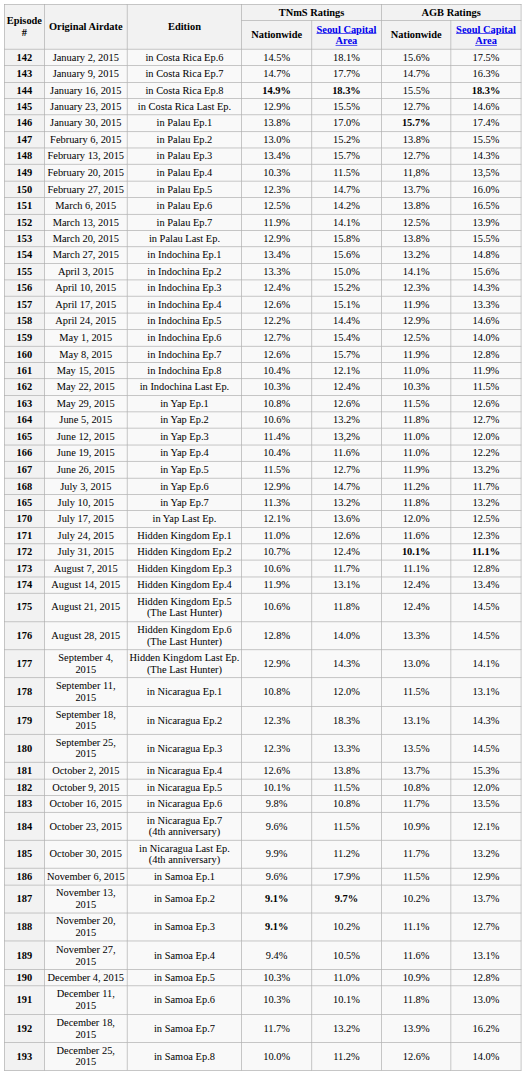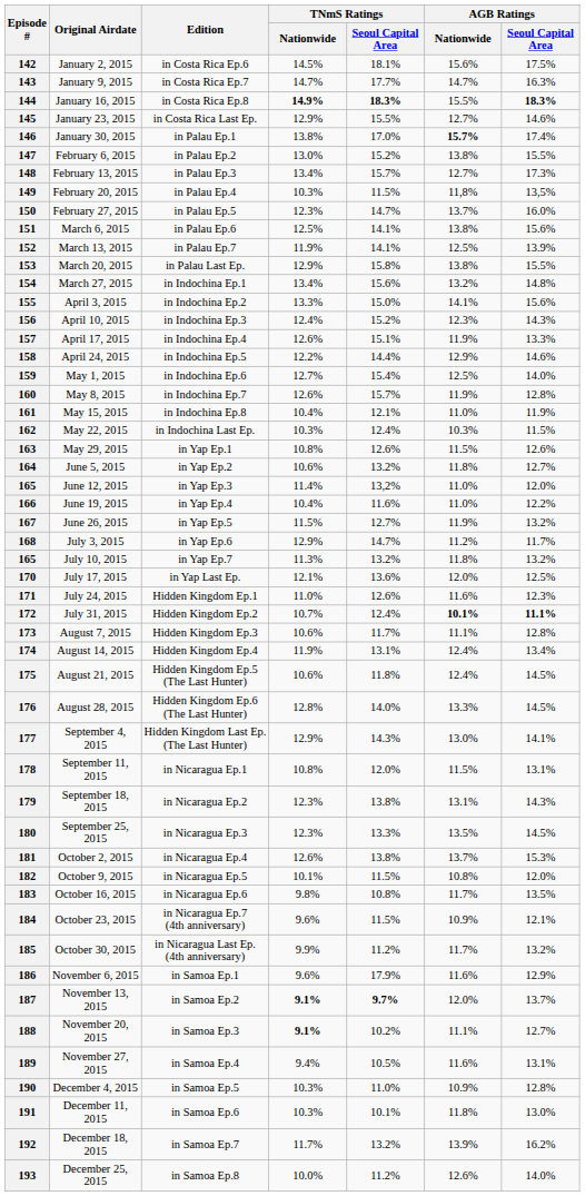 <table class=wikitable style="text-align:center">
 <tr>
 <th rowspan="2" width=40>Episode #</th>
 <th rowspan="2" width=120>Original Airdate</th>
 <th rowspan="2">Edition</th>
 <th colspan="2">TNmS Ratings</th>
 <th colspan="2">AGB Ratings</th>
 </tr>
 <tr>
 <th width=100>Nationwide</th>
 <th width=100><a href='#'>Seoul Capital Area</a></th>
 <th width=100>Nationwide</th>
 <th width=100><a href='#'>Seoul Capital Area</a></th>
 </tr>
 <tr>
 <th>142</th>
 <td>January 2, 2015</td>
 <td>in Costa Rica Ep.6</td>
 <td>14.5%</td>
 <td>18.1%</td>
 <td>15.6%</td>
 <td>17.5%</td>
 </tr>
 <tr>
 <th>143</th>
 <td>January 9, 2015</td>
 <td>in Costa Rica Ep.7</td>
 <td>14.7%</td>
 <td>17.7%</td>
 <td>14.7%</td>
 <td>16.3%</td>
 </tr>
 <tr>
 <th>144</th>
 <td>January 16, 2015</td>
 <td>in Costa Rica Ep.8</td>
 <td><span><strong>14.9%</strong></span></td>
 <td><span><strong>18.3%</strong></span></td>
 <td>15.5%</td>
 <td><span><strong>18.3%</strong></span></td>
 </tr>
 <tr>
 <th>145</th>
 <td>January 23, 2015</td>
 <td>in Costa Rica Last Ep.</td>
 <td>12.9%</td>
 <td>15.5%</td>
 <td>12.7%</td>
 <td>14.6%</td>
 </tr>
 <tr>
 <th>146</th>
 <td>January 30, 2015</td>
 <td>in Palau Ep.1</td>
 <td>13.8%</td>
 <td>17.0%</td>
 <td><span><strong>15.7%</strong></span></td>
 <td>17.4%</td>
 </tr>
 <tr>
 <th>147</th>
 <td>February 6, 2015</td>
 <td>in Palau Ep.2</td>
 <td>13.0%</td>
 <td>15.2%</td>
 <td>13.8%</td>
 <td>15.5%</td>
 </tr>
 <tr>
 <th>148</th>
 <td>February 13, 2015</td>
 <td>in Palau Ep.3</td>
 <td>13.4%</td>
 <td>15.7%</td>
 <td>12.7%</td>
-<td>14.3%</td>
+<td>17.3%</td>
 </tr>
 <tr>
 <th>149</th>
 <td>February 20, 2015</td>
 <td>in Palau Ep.4</td>
 <td>10.3%</td>
 <td>11.5%</td>
 <td>11,8%</td>
 <td>13,5%</td>
 </tr>
 <tr>
 <th>150</th>
 <td>February 27, 2015</td>
 <td>in Palau Ep.5</td>
 <td>12.3%</td>
 <td>14.7%</td>
 <td>13.7%</td>
 <td>16.0%</td>
 </tr>
 <tr>
 <th>151</th>
 <td>March 6, 2015</td>
 <td>in Palau Ep.6</td>
 <td>12.5%</td>
-<td>14.2%</td>
+<td>14.1%</td>
 <td>13.8%</td>
-<td>16.5%</td>
+<td>15.6%</td>
 </tr>
 <tr>
 <th>152</th>
 <td>March 13, 2015</td>
 <td>in Palau Ep.7</td>
 <td>11.9%</td>
 <td>14.1%</td>
 <td>12.5%</td>
 <td>13.9%</td>
 </tr>
 <tr>
 <th>153</th>
 <td>March 20, 2015</td>
 <td>in Palau Last Ep.</td>
 <td>12.9%</td>
 <td>15.8%</td>
 <td>13.8%</td>
 <td>15.5%</td>
 </tr>
 <tr>
 <th>154</th>
 <td>March 27, 2015</td>
 <td>in Indochina Ep.1</td>
 <td>13.4%</td>
 <td>15.6%</td>
 <td>13.2%</td>
 <td>14.8%</td>
 </tr>
 <tr>
 <th>155</th>
 <td>April 3, 2015</td>
 <td>in Indochina Ep.2</td>
 <td>13.3%</td>
 <td>15.0%</td>
 <td>14.1%</td>
 <td>15.6%</td>
 </tr>
 <tr>
 <th>156</th>
 <td>April 10, 2015</td>
 <td>in Indochina Ep.3</td>
 <td>12.4%</td>
 <td>15.2%</td>
 <td>12.3%</td>
 <td>14.3%</td>
 </tr>
 <tr>
 <th>157</th>
 <td>April 17, 2015</td>
 <td>in Indochina Ep.4</td>
 <td>12.6%</td>
 <td>15.1%</td>
 <td>11.9%</td>
 <td>13.3%</td>
 </tr>
 <tr>
 <th>158</th>
 <td>April 24, 2015</td>
 <td>in Indochina Ep.5</td>
 <td>12.2%</td>
 <td>14.4%</td>
 <td>12.9%</td>
 <td>14.6%</td>
 </tr>
 <tr>
 <th>159</th>
 <td>May 1, 2015</td>
 <td>in Indochina Ep.6</td>
 <td>12.7%</td>
 <td>15.4%</td>
 <td>12.5%</td>
 <td>14.0%</td>
 </tr>
 <tr>
 <th>160</th>
 <td>May 8, 2015</td>
 <td>in Indochina Ep.7</td>
 <td>12.6%</td>
 <td>15.7%</td>
 <td>11.9%</td>
 <td>12.8%</td>
 </tr>
 <tr>
 <th>161</th>
 <td>May 15, 2015</td>
 <td>in Indochina Ep.8</td>
 <td>10.4%</td>
 <td>12.1%</td>
 <td>11.0%</td>
 <td>11.9%</td>
 </tr>
 <tr>
 <th>162</th>
 <td>May 22, 2015</td>
 <td>in Indochina Last Ep.</td>
 <td>10.3%</td>
 <td>12.4%</td>
 <td>10.3%</td>
 <td>11.5%</td>
 </tr>
 <tr>
 <th>163</th>
 <td>May 29, 2015</td>
 <td>in Yap Ep.1</td>
 <td>10.8%</td>
 <td>12.6%</td>
 <td>11.5%</td>
 <td>12.6%</td>
 </tr>
 <tr>
 <th>164</th>
 <td>June 5, 2015</td>
 <td>in Yap Ep.2</td>
 <td>10.6%</td>
 <td>13.2%</td>
 <td>11.8%</td>
 <td>12.7%</td>
 </tr>
 <tr>
 <th>165</th>
 <td>June 12, 2015</td>
 <td>in Yap Ep.3</td>
 <td>11.4%</td>
 <td>13,2%</td>
 <td>11.0%</td>
 <td>12.0%</td>
 </tr>
 <tr>
 <th>166</th>
 <td>June 19, 2015</td>
 <td>in Yap Ep.4</td>
 <td>10.4%</td>
 <td>11.6%</td>
 <td>11.0%</td>
 <td>12.2%</td>
 </tr>
 <tr>
 <th>167</th>
 <td>June 26, 2015</td>
 <td>in Yap Ep.5</td>
 <td>11.5%</td>
 <td>12.7%</td>
 <td>11.9%</td>
 <td>13.2%</td>
 </tr>
 <tr>
 <th>168</th>
 <td>July 3, 2015</td>
 <td>in Yap Ep.6</td>
 <td>12.9%</td>
 <td>14.7%</td>
 <td>11.2%</td>
 <td>11.7%</td>
 </tr>
 <tr>
 <th>165</th>
 <td>July 10, 2015</td>
 <td>in Yap Ep.7</td>
 <td>11.3%</td>
 <td>13.2%</td>
 <td>11.8%</td>
 <td>13.2%</td>
 </tr>
 <tr>
 <th>170</th>
 <td>July 17, 2015</td>
 <td>in Yap Last Ep.</td>
 <td>12.1%</td>
 <td>13.6%</td>
 <td>12.0%</td>
 <td>12.5%</td>
 </tr>
 <tr>
 <th>171</th>
 <td>July 24, 2015</td>
 <td>Hidden Kingdom Ep.1</td>
 <td>11.0%</td>
 <td>12.6%</td>
 <td>11.6%</td>
 <td>12.3%</td>
 </tr>
 <tr>
 <th>172</th>
 <td>July 31, 2015</td>
 <td>Hidden Kingdom Ep.2</td>
 <td>10.7%</td>
 <td>12.4%</td>
 <td><span><strong>10.1%</strong></span></td>
 <td><span><strong>11.1%</strong></span></td>
 </tr>
 <tr>
 <th>173</th>
 <td>August 7, 2015</td>
 <td>Hidden Kingdom Ep.3</td>
 <td>10.6%</td>
 <td>11.7%</td>
 <td>11.1%</td>
 <td>12.8%</td>
 </tr>
 <tr>
 <th>174</th>
 <td>August 14, 2015</td>
 <td>Hidden Kingdom Ep.4</td>
 <td>11.9%</td>
 <td>13.1%</td>
 <td>12.4%</td>
 <td>13.4%</td>
 </tr>
 <tr>
 <th>175</th>
 <td>August 21, 2015</td>
 <td>Hidden Kingdom Ep.5<br>(The Last Hunter)</td>
 <td>10.6%</td>
 <td>11.8%</td>
 <td>12.4%</td>
 <td>14.5%</td>
 </tr>
 <tr>
 <th>176</th>
 <td>August 28, 2015</td>
 <td>Hidden Kingdom Ep.6<br>(The Last Hunter)</td>
 <td>12.8%</td>
 <td>14.0%</td>
 <td>13.3%</td>
 <td>14.5%</td>
 </tr>
 <tr>
 <th>177</th>
 <td>September 4, 2015</td>
 <td>Hidden Kingdom Last Ep.<br>(The Last Hunter)</td>
 <td>12.9%</td>
 <td>14.3%</td>
 <td>13.0%</td>
 <td>14.1%</td>
 </tr>
 <tr>
 <th>178</th>
 <td>September 11, 2015</td>
 <td>in Nicaragua Ep.1</td>
 <td>10.8%</td>
 <td>12.0%</td>
 <td>11.5%</td>
 <td>13.1%</td>
 </tr>
 <tr>
 <th>179</th>
 <td>September 18, 2015</td>
 <td>in Nicaragua Ep.2</td>
 <td>12.3%</td>
-<td>18.3%</td>
+<td>13.8%</td>
 <td>13.1%</td>
 <td>14.3%</td>
 </tr>
 <tr>
 <th>180</th>
 <td>September 25, 2015</td>
 <td>in Nicaragua Ep.3</td>
 <td>12.3%</td>
 <td>13.3%</td>
 <td>13.5%</td>
 <td>14.5%</td>
 </tr>
 <tr>
 <th>181</th>
 <td>October 2, 2015</td>
 <td>in Nicaragua Ep.4</td>
 <td>12.6%</td>
 <td>13.8%</td>
 <td>13.7%</td>
 <td>15.3%</td>
 </tr>
 <tr>
 <th>182</th>
 <td>October 9, 2015</td>
 <td>in Nicaragua Ep.5</td>
 <td>10.1%</td>
 <td>11.5%</td>
 <td>10.8%</td>
 <td>12.0%</td>
 </tr>
 <tr>
 <th>183</th>
 <td>October 16, 2015</td>
 <td>in Nicaragua Ep.6</td>
 <td>9.8%</td>
 <td>10.8%</td>
 <td>11.7%</td>
 <td>13.5%</td>
 </tr>
 <tr>
 <th>184</th>
 <td>October 23, 2015</td>
 <td>in Nicaragua Ep.7<br>(4th anniversary)</td>
 <td>9.6%</td>
 <td>11.5%</td>
 <td>10.9%</td>
 <td>12.1%</td>
 </tr>
 <tr>
 <th>185</th>
 <td>October 30, 2015</td>
 <td>in Nicaragua Last Ep.<br>(4th anniversary)</td>
 <td>9.9%</td>
 <td>11.2%</td>
 <td>11.7%</td>
 <td>13.2%</td>
 </tr>
 <tr>
 <th>186</th>
 <td>November 6, 2015</td>
 <td>in Samoa Ep.1</td>
 <td>9.6%</td>
 <td>17.9%</td>
-<td>11.5%</td>
+<td>11.6%</td>
 <td>12.9%</td>
 </tr>
 <tr>
 <th>187</th>
 <td>November 13, 2015</td>
 <td>in Samoa Ep.2</td>
 <td><span><strong>9.1%</strong></span></td>
 <td><span><strong>9.7%</strong></span></td>
-<td>10.2%</td>
+<td>12.0%</td>
 <td>13.7%</td>
 </tr>
 <tr>
 <th>188</th>
 <td>November 20, 2015</td>
 <td>in Samoa Ep.3</td>
 <td><span><strong>9.1%</strong></span></td>
 <td>10.2%</td>
 <td>11.1%</td>
 <td>12.7%</td>
 </tr>
 <tr>
 <th>189</th>
 <td>November 27, 2015</td>
 <td>in Samoa Ep.4</td>
 <td>9.4%</td>
 <td>10.5%</td>
 <td>11.6%</td>
 <td>13.1%</td>
 </tr>
 <tr>
 <th>190</th>
 <td>December 4, 2015</td>
 <td>in Samoa Ep.5</td>
 <td>10.3%</td>
 <td>11.0%</td>
 <td>10.9%</td>
 <td>12.8%</td>
 </tr>
 <tr>
 <th>191</th>
 <td>December 11, 2015</td>
 <td>in Samoa Ep.6</td>
 <td>10.3%</td>
 <td>10.1%</td>
 <td>11.8%</td>
 <td>13.0%</td>
 </tr>
 <tr>
 <th>192</th>
 <td>December 18, 2015</td>
 <td>in Samoa Ep.7</td>
 <td>11.7%</td>
 <td>13.2%</td>
 <td>13.9%</td>
 <td>16.2%</td>
 </tr>
 <tr>
 <th>193</th>
 <td>December 25, 2015</td>
 <td>in Samoa Ep.8</td>
 <td>10.0%</td>
 <td>11.2%</td>
 <td>12.6%</td>
 <td>14.0%</td>
 </tr>
 </table>
